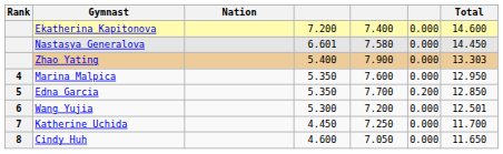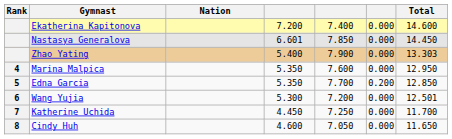 <table class="wikitable sortable" style="text-align:center; font-size:85%">
 <tr>
 <th scope="col" style="width:20px;">Rank</th>
 <th ! scope="col" style="width:170px;">Gymnast</th>
 <th ! scope="col" style="width:120px;">Nation</th>
 <th ! scope="col" style="width:60px;"></th>
 <th ! scope="col" style="width:60px;"></th>
 <th ! scope="col" style="width:30px;"></th>
 <th ! scope="col" style="width:60px;">Total</th>
 </tr>
 <tr bgcolor=fffcaf>
 <th scope=row></th>
 <td align=left><a href='#'>Ekatherina Kapitonova</a></td>
 <td style="text-align:left;"></td>
 <td>7.200</td>
 <td>7.400</td>
 <td>0.000</td>
 <td>14.600</td>
 </tr>
 <tr bgcolor=e5e5e5>
 <th scope=row></th>
 <td align=left><a href='#'>Nastasya Generalova</a></td>
 <td style="text-align:left;"></td>
 <td>6.601</td>
-<td>7.580</td>
+<td>7.850</td>
 <td>0.000</td>
 <td>14.450</td>
 </tr>
 <tr bgcolor=eecc99>
 <th scope=row></th>
 <td align=left><a href='#'>Zhao Yating</a></td>
 <td style="text-align:left;"></td>
 <td>5.400</td>
 <td>7.900</td>
 <td>0.000</td>
 <td>13.303</td>
 </tr>
 <tr>
 <th scope=row>4</th>
 <td align=left><a href='#'>Marina Malpica</a></td>
 <td style="text-align:left;"></td>
 <td>5.350</td>
 <td>7.600</td>
 <td>0.000</td>
 <td>12.950</td>
 </tr>
 <tr>
 <th scope=row>5</th>
 <td align=left><a href='#'>Edna Garcia</a></td>
 <td style="text-align:left;"></td>
 <td>5.350</td>
 <td>7.700</td>
 <td>0.200</td>
 <td>12.850</td>
 </tr>
 <tr>
 <th scope=row>6</th>
 <td align=left><a href='#'>Wang Yujia</a></td>
 <td style="text-align:left;"></td>
 <td>5.300</td>
 <td>7.200</td>
 <td>0.000</td>
 <td>12.501</td>
 </tr>
 <tr>
 <th scope=row>7</th>
 <td align=left><a href='#'>Katherine Uchida</a></td>
 <td style="text-align:left;"></td>
 <td>4.450</td>
 <td>7.250</td>
 <td>0.000</td>
 <td>11.700</td>
 </tr>
 <tr>
 <th scope=row>8</th>
 <td align=left><a href='#'>Cindy Huh</a></td>
 <td style="text-align:left;"></td>
 <td>4.600</td>
 <td>7.050</td>
 <td>0.000</td>
 <td>11.650</td>
 </tr>
 </table>
